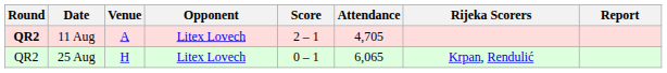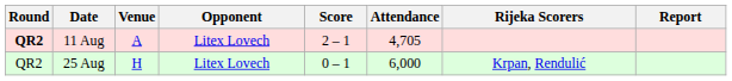 <table class="wikitable sortable" style="text-align: center; font-size:95%;">
 <tr>
 <th width="30">Round</th>
 <th width="60">Date</th>
 <th width="20">Venue</th>
 <th width="150">Opponent</th>
 <th width="60">Score</th>
 <th width="40">Attendance</th>
 <th width="200">Rijeka Scorers</th>
 <th width="90" class="unsortable">Report</th>
 </tr>
 <tr bgcolor="#ffdddd">
 <td><strong>QR2</strong></td>
 <td>11 Aug</td>
 <td><a href='#'>A</a></td>
 <td><a href='#'>Litex Lovech</a> </td>
 <td>2 – 1</td>
 <td>4,705</td>
 <td></td>
 <td></td>
 </tr>
 <tr bgcolor="#ddffdd">
 <td>QR2</td>
 <td>25 Aug</td>
 <td><a href='#'>H</a></td>
 <td><a href='#'>Litex Lovech</a> </td>
 <td>0 – 1</td>
-<td>6,065</td>
+<td>6,000</td>
 <td><a href='#'>Krpan</a>, <a href='#'>Rendulić</a></td>
 <td></td>
 </tr>
 </table>
